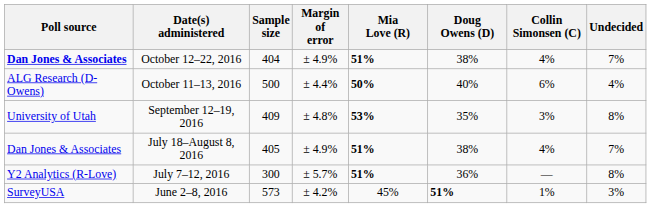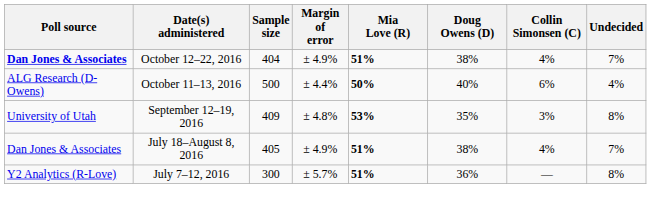 <table class="wikitable">
 <tr>
 <th>Poll source</th>
 <th>Date(s)<br>administered</th>
 <th>Sample<br>size</th>
 <th>Margin of<br>error</th>
 <th style="width:100px;">Mia<br>Love (R)</th>
 <th style="width:100px;">Doug<br>Owens (D)</th>
 <th style="width:100px;">Collin<br>Simonsen (C)</th>
 <th>Undecided</th>
 </tr>
 <tr>
 <td><strong><a href='#'>Dan Jones & Associates</a></strong></td>
 <td align=center>October 12–22, 2016</td>
 <td align=center>404</td>
 <td align=center>± 4.9%</td>
 <td><strong>51%</strong></td>
 <td align=center>38%</td>
 <td align=center>4%</td>
 <td align=center>7%</td>
 </tr>
 <tr>
 <td><a href='#'>ALG Research (D-Owens)</a></td>
 <td align=center>October 11–13, 2016</td>
 <td align=center>500</td>
 <td align=center>± 4.4%</td>
 <td><strong>50%</strong></td>
 <td align=center>40%</td>
 <td align=center>6%</td>
 <td align=center>4%</td>
 </tr>
 <tr>
 <td><a href='#'>University of Utah</a></td>
 <td align=center>September 12–19, 2016</td>
 <td align=center>409</td>
 <td align=center>± 4.8%</td>
 <td><strong>53%</strong></td>
 <td align=center>35%</td>
 <td align=center>3%</td>
 <td align=center>8%</td>
 </tr>
 <tr>
 <td><a href='#'>Dan Jones & Associates</a></td>
 <td align=center>July 18–August 8, 2016</td>
 <td align=center>405</td>
 <td align=center>± 4.9%</td>
 <td><strong>51%</strong></td>
 <td align=center>38%</td>
 <td align=center>4%</td>
 <td align=center>7%</td>
 </tr>
 <tr>
 <td><a href='#'>Y2 Analytics (R-Love)</a></td>
 <td align=center>July 7–12, 2016</td>
 <td align=center>300</td>
 <td align=center>± 5.7%</td>
 <td><strong>51%</strong></td>
 <td align=center>36%</td>
 <td align=center>—</td>
 <td align=center>8%</td>
 </tr>
-<tr>
-<td><a href='#'>SurveyUSA</a></td>
-<td align=center>June 2–8, 2016</td>
-<td align=center>573</td>
-<td align=center>± 4.2%</td>
-<td align=center>45%</td>
-<td><strong>51%</strong></td>
-<td align=center>1%</td>
-<td align=center>3%</td>
-</tr>
 </table>
